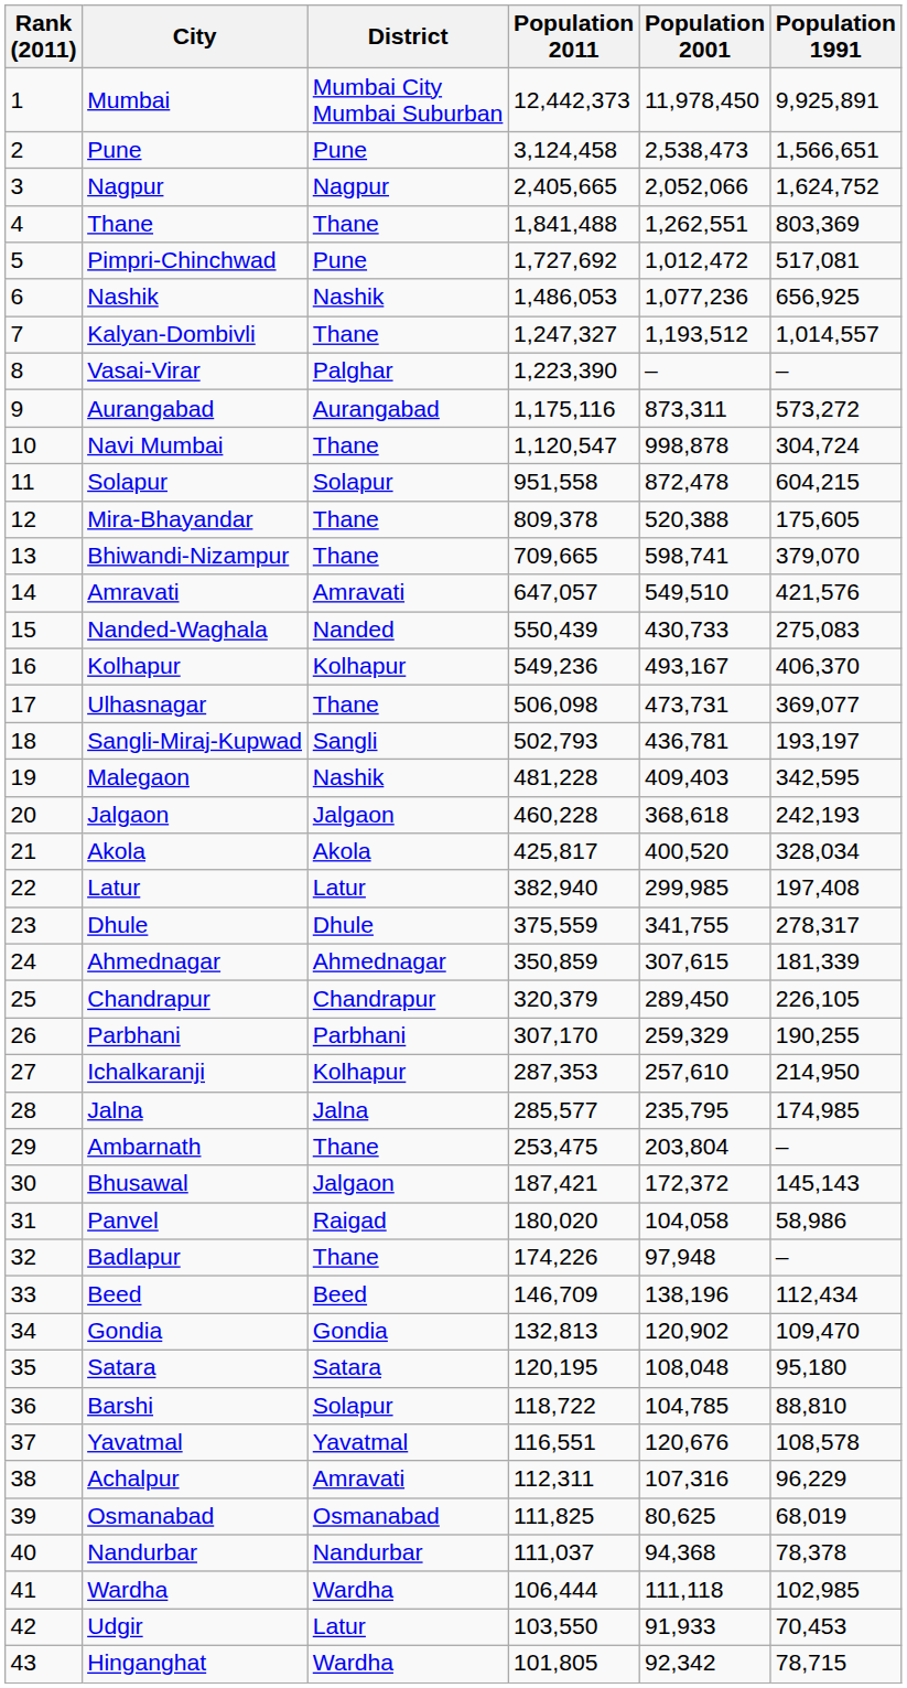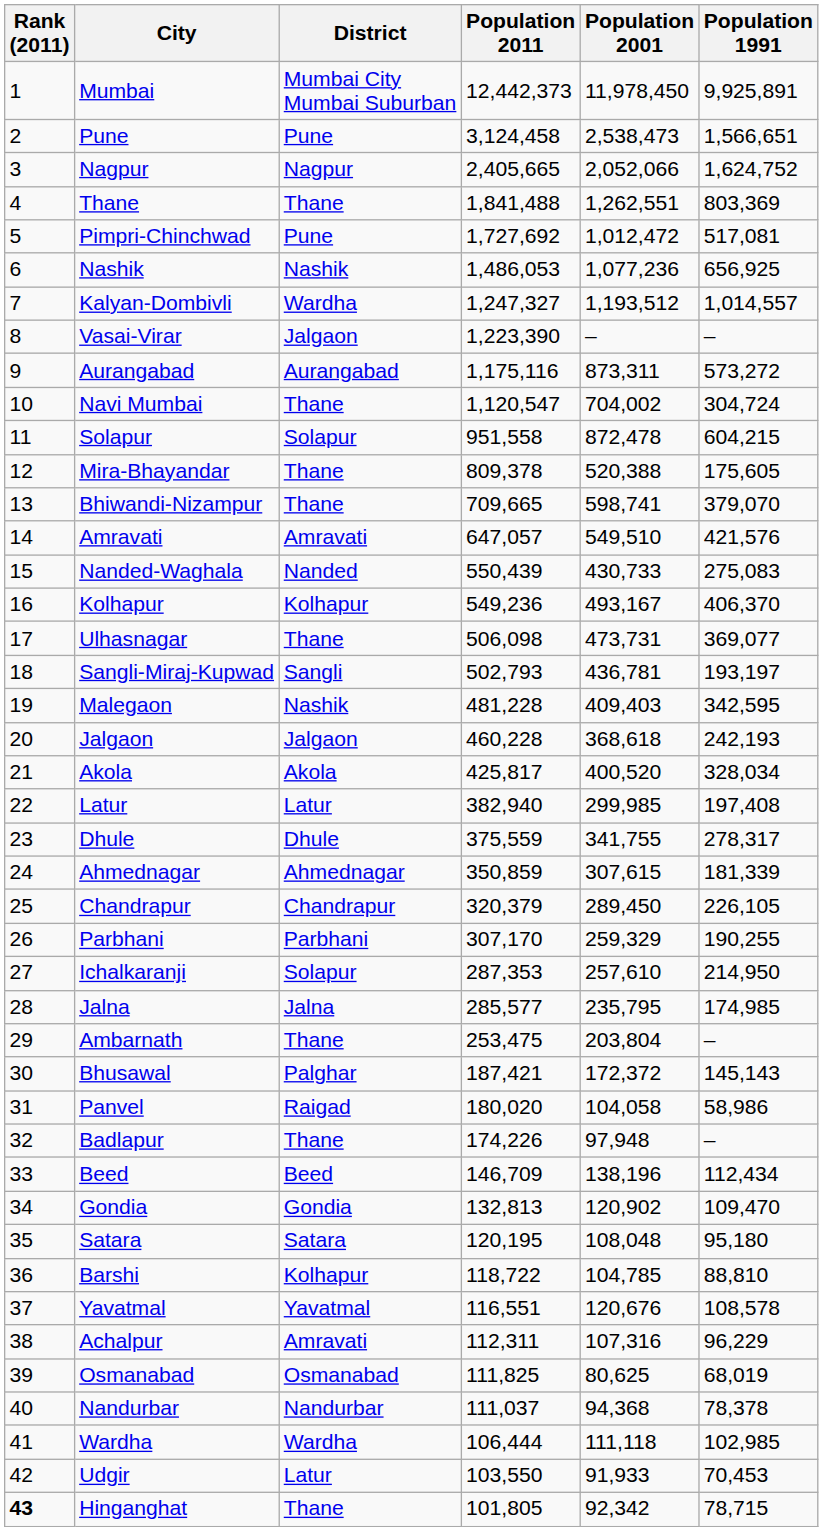 <table class="wikitable sortable">
 <tr>
 <th>Rank<br>(2011)</th>
 <th>City</th>
 <th>District</th>
 <th>Population<br>2011</th>
 <th>Population<br>2001</th>
 <th>Population<br>1991</th>
 </tr>
 <tr>
 <td>1</td>
 <td><a href='#'>Mumbai</a></td>
 <td><a href='#'>Mumbai City</a><br><a href='#'>Mumbai Suburban</a></td>
 <td>12,442,373</td>
 <td>11,978,450</td>
 <td>9,925,891</td>
 </tr>
 <tr>
 <td>2</td>
 <td><a href='#'>Pune</a></td>
 <td><a href='#'>Pune</a></td>
 <td>3,124,458</td>
 <td>2,538,473</td>
 <td>1,566,651</td>
 </tr>
 <tr>
 <td>3</td>
 <td><a href='#'>Nagpur</a></td>
 <td><a href='#'>Nagpur</a></td>
 <td>2,405,665</td>
 <td>2,052,066</td>
 <td>1,624,752</td>
 </tr>
 <tr>
 <td>4</td>
 <td><a href='#'>Thane</a></td>
 <td><a href='#'>Thane</a></td>
 <td>1,841,488</td>
 <td>1,262,551</td>
 <td>803,369</td>
 </tr>
 <tr>
 <td>5</td>
 <td><a href='#'>Pimpri-Chinchwad</a></td>
 <td><a href='#'>Pune</a></td>
 <td>1,727,692</td>
 <td>1,012,472</td>
 <td>517,081</td>
 </tr>
 <tr>
 <td>6</td>
 <td><a href='#'>Nashik</a></td>
 <td><a href='#'>Nashik</a></td>
 <td>1,486,053</td>
 <td>1,077,236</td>
 <td>656,925</td>
 </tr>
 <tr>
 <td>7</td>
 <td><a href='#'>Kalyan-Dombivli</a></td>
-<td><a href='#'>Thane</a></td>
+<td><a href='#'>Wardha</a></td>
 <td>1,247,327</td>
 <td>1,193,512</td>
 <td>1,014,557</td>
 </tr>
 <tr>
 <td>8</td>
 <td><a href='#'>Vasai-Virar</a></td>
-<td><a href='#'>Palghar</a></td>
+<td><a href='#'>Jalgaon</a></td>
 <td>1,223,390</td>
 <td>–</td>
 <td>–</td>
 </tr>
 <tr>
 <td>9</td>
 <td><a href='#'>Aurangabad</a></td>
 <td><a href='#'>Aurangabad</a></td>
 <td>1,175,116</td>
 <td>873,311</td>
 <td>573,272</td>
 </tr>
 <tr>
 <td>10</td>
 <td><a href='#'>Navi Mumbai</a></td>
 <td><a href='#'>Thane</a></td>
 <td>1,120,547</td>
-<td>998,878</td>
+<td>704,002</td>
 <td>304,724</td>
 </tr>
 <tr>
 <td>11</td>
 <td><a href='#'>Solapur</a></td>
 <td><a href='#'>Solapur</a></td>
 <td>951,558</td>
 <td>872,478</td>
 <td>604,215</td>
 </tr>
 <tr>
 <td>12</td>
 <td><a href='#'>Mira-Bhayandar</a></td>
 <td><a href='#'>Thane</a></td>
 <td>809,378</td>
 <td>520,388</td>
 <td>175,605</td>
 </tr>
 <tr>
 <td>13</td>
 <td><a href='#'>Bhiwandi-Nizampur</a></td>
 <td><a href='#'>Thane</a></td>
 <td>709,665</td>
 <td>598,741</td>
 <td>379,070</td>
 </tr>
 <tr>
 <td>14</td>
 <td><a href='#'>Amravati</a></td>
 <td><a href='#'>Amravati</a></td>
 <td>647,057</td>
 <td>549,510</td>
 <td>421,576</td>
 </tr>
 <tr>
 <td>15</td>
 <td><a href='#'>Nanded-Waghala</a></td>
 <td><a href='#'>Nanded</a></td>
 <td>550,439</td>
 <td>430,733</td>
 <td>275,083</td>
 </tr>
 <tr>
 <td>16</td>
 <td><a href='#'>Kolhapur</a></td>
 <td><a href='#'>Kolhapur</a></td>
 <td>549,236</td>
 <td>493,167</td>
 <td>406,370</td>
 </tr>
 <tr>
 <td>17</td>
 <td><a href='#'>Ulhasnagar</a></td>
 <td><a href='#'>Thane</a></td>
 <td>506,098</td>
 <td>473,731</td>
 <td>369,077</td>
 </tr>
 <tr>
 <td>18</td>
 <td><a href='#'>Sangli-Miraj-Kupwad</a></td>
 <td><a href='#'>Sangli</a></td>
 <td>502,793</td>
 <td>436,781</td>
 <td>193,197</td>
 </tr>
 <tr>
 <td>19</td>
 <td><a href='#'>Malegaon</a></td>
 <td><a href='#'>Nashik</a></td>
 <td>481,228</td>
 <td>409,403</td>
 <td>342,595</td>
 </tr>
 <tr>
 <td>20</td>
 <td><a href='#'>Jalgaon</a></td>
 <td><a href='#'>Jalgaon</a></td>
 <td>460,228</td>
 <td>368,618</td>
 <td>242,193</td>
 </tr>
 <tr>
 <td>21</td>
 <td><a href='#'>Akola</a></td>
 <td><a href='#'>Akola</a></td>
 <td>425,817</td>
 <td>400,520</td>
 <td>328,034</td>
 </tr>
 <tr>
 <td>22</td>
 <td><a href='#'>Latur</a></td>
 <td><a href='#'>Latur</a></td>
 <td>382,940</td>
 <td>299,985</td>
 <td>197,408</td>
 </tr>
 <tr>
 <td>23</td>
 <td><a href='#'>Dhule</a></td>
 <td><a href='#'>Dhule</a></td>
 <td>375,559</td>
 <td>341,755</td>
 <td>278,317</td>
 </tr>
 <tr>
 <td>24</td>
 <td><a href='#'>Ahmednagar</a></td>
 <td><a href='#'>Ahmednagar</a></td>
 <td>350,859</td>
 <td>307,615</td>
 <td>181,339</td>
 </tr>
 <tr>
 <td>25</td>
 <td><a href='#'>Chandrapur</a></td>
 <td><a href='#'>Chandrapur</a></td>
 <td>320,379</td>
 <td>289,450</td>
 <td>226,105</td>
 </tr>
 <tr>
 <td>26</td>
 <td><a href='#'>Parbhani</a></td>
 <td><a href='#'>Parbhani</a></td>
 <td>307,170</td>
 <td>259,329</td>
 <td>190,255</td>
 </tr>
 <tr>
 <td>27</td>
 <td><a href='#'>Ichalkaranji</a></td>
-<td><a href='#'>Kolhapur</a></td>
+<td><a href='#'>Solapur</a></td>
 <td>287,353</td>
 <td>257,610</td>
 <td>214,950</td>
 </tr>
 <tr>
 <td>28</td>
 <td><a href='#'>Jalna</a></td>
 <td><a href='#'>Jalna</a></td>
 <td>285,577</td>
 <td>235,795</td>
 <td>174,985</td>
 </tr>
 <tr>
 <td>29</td>
 <td><a href='#'>Ambarnath</a></td>
 <td><a href='#'>Thane</a></td>
 <td>253,475</td>
 <td>203,804</td>
 <td>–</td>
 </tr>
 <tr>
 <td>30</td>
 <td><a href='#'>Bhusawal</a></td>
-<td><a href='#'>Jalgaon</a></td>
+<td><a href='#'>Palghar</a></td>
 <td>187,421</td>
 <td>172,372</td>
 <td>145,143</td>
 </tr>
 <tr>
 <td>31</td>
 <td><a href='#'>Panvel</a></td>
 <td><a href='#'>Raigad</a></td>
 <td>180,020</td>
 <td>104,058</td>
 <td>58,986</td>
 </tr>
 <tr>
 <td>32</td>
 <td><a href='#'>Badlapur</a></td>
 <td><a href='#'>Thane</a></td>
 <td>174,226</td>
 <td>97,948</td>
 <td>–</td>
 </tr>
 <tr>
 <td>33</td>
 <td><a href='#'>Beed</a></td>
 <td><a href='#'>Beed</a></td>
 <td>146,709</td>
 <td>138,196</td>
 <td>112,434</td>
 </tr>
 <tr>
 <td>34</td>
 <td><a href='#'>Gondia</a></td>
 <td><a href='#'>Gondia</a></td>
 <td>132,813</td>
 <td>120,902</td>
 <td>109,470</td>
 </tr>
 <tr>
 <td>35</td>
 <td><a href='#'>Satara</a></td>
 <td><a href='#'>Satara</a></td>
 <td>120,195</td>
 <td>108,048</td>
 <td>95,180</td>
 </tr>
 <tr>
 <td>36</td>
 <td><a href='#'>Barshi</a></td>
-<td><a href='#'>Solapur</a></td>
+<td><a href='#'>Kolhapur</a></td>
 <td>118,722</td>
 <td>104,785</td>
 <td>88,810</td>
 </tr>
 <tr>
 <td>37</td>
 <td><a href='#'>Yavatmal</a></td>
 <td><a href='#'>Yavatmal</a></td>
 <td>116,551</td>
 <td>120,676</td>
 <td>108,578</td>
 </tr>
 <tr>
 <td>38</td>
 <td><a href='#'>Achalpur</a></td>
 <td><a href='#'>Amravati</a></td>
 <td>112,311</td>
 <td>107,316</td>
 <td>96,229</td>
 </tr>
 <tr>
 <td>39</td>
 <td><a href='#'>Osmanabad</a></td>
 <td><a href='#'>Osmanabad</a></td>
 <td>111,825</td>
 <td>80,625</td>
 <td>68,019</td>
 </tr>
 <tr>
 <td>40</td>
 <td><a href='#'>Nandurbar</a></td>
 <td><a href='#'>Nandurbar</a></td>
 <td>111,037</td>
 <td>94,368</td>
 <td>78,378</td>
 </tr>
 <tr>
 <td>41</td>
 <td><a href='#'>Wardha</a></td>
 <td><a href='#'>Wardha</a></td>
 <td>106,444</td>
 <td>111,118</td>
 <td>102,985</td>
 </tr>
 <tr>
 <td>42</td>
 <td><a href='#'>Udgir</a></td>
 <td><a href='#'>Latur</a></td>
 <td>103,550</td>
 <td>91,933</td>
 <td>70,453</td>
 </tr>
 <tr>
-<td>43</td>
+<td><strong>43</strong></td>
 <td><a href='#'>Hinganghat</a></td>
-<td><a href='#'>Wardha</a></td>
+<td><a href='#'>Thane</a></td>
 <td>101,805</td>
 <td>92,342</td>
 <td>78,715</td>
 </tr>
 </table>
